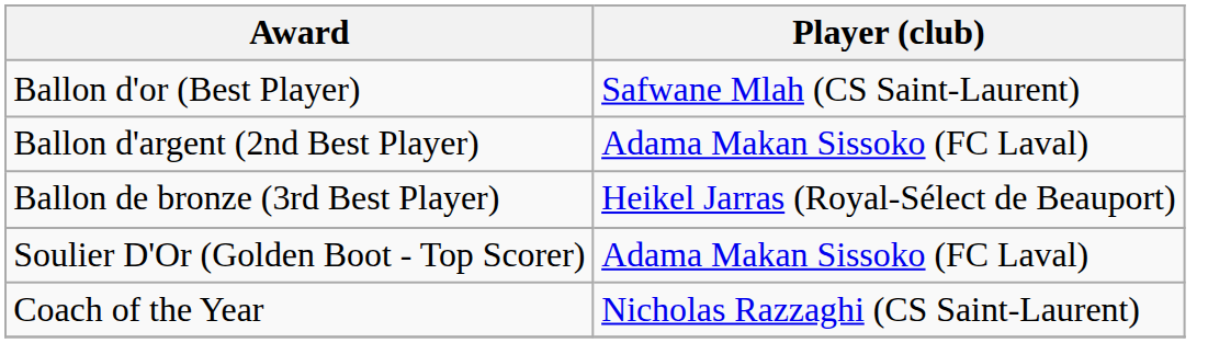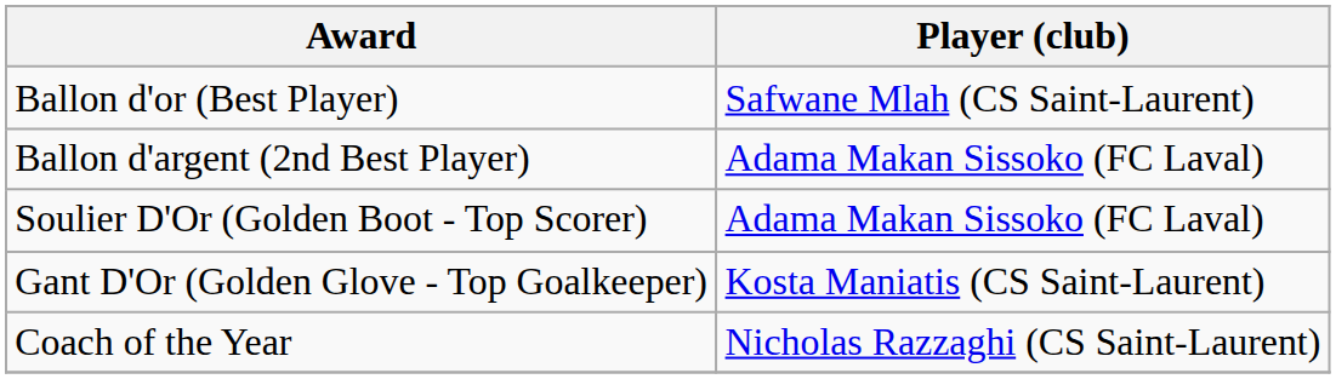 <table class="wikitable">
 <tr>
 <th>Award</th>
 <th>Player (club)</th>
 </tr>
 <tr>
 <td>Ballon d'or (Best Player)</td>
 <td><a href='#'>Safwane Mlah</a> (CS Saint-Laurent)</td>
 </tr>
 <tr>
 <td>Ballon d'argent (2nd Best Player)</td>
 <td><a href='#'>Adama Makan Sissoko</a> (FC Laval)</td>
 </tr>
 <tr>
-<td>Ballon de bronze (3rd Best Player)</td>
-<td><a href='#'>Heikel Jarras</a> (Royal-Sélect de Beauport)</td>
+<td>Soulier D'Or (Golden Boot - Top Scorer)</td>
+<td><a href='#'>Adama Makan Sissoko</a> (FC Laval)</td>
 </tr>
 <tr>
-<td>Soulier D'Or (Golden Boot - Top Scorer)</td>
-<td><a href='#'>Adama Makan Sissoko</a> (FC Laval)</td>
+<td>Gant D'Or (Golden Glove - Top Goalkeeper)</td>
+<td><a href='#'>Kosta Maniatis</a> (CS Saint-Laurent)</td>
 </tr>
 <tr>
 <td>Coach of the Year</td>
 <td><a href='#'>Nicholas Razzaghi</a> (CS Saint-Laurent)</td>
 </tr>
 <tr>
 </tr>
 </table>
